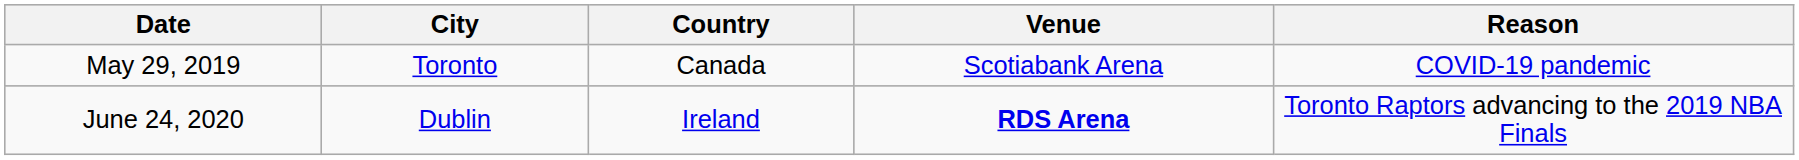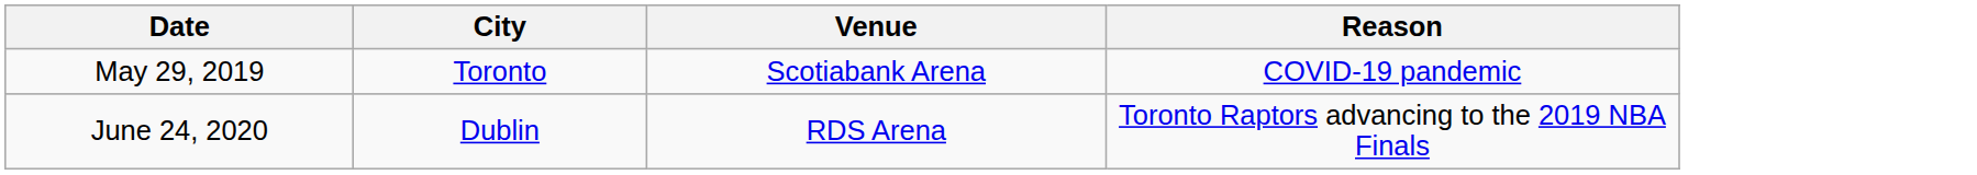 <table class="wikitable" style="text-align:center;">
 <tr>
 <th scope="col" style="width:12em;">Date</th>
 <th scope="col" style="width:10em;">City</th>
-<th scope="col" style="width:10em;">Country</th>
 <th scope="col" style="width:16em;">Venue</th>
 <th scope="col" style="width:20em;">Reason</th>
 </tr>
 <tr>
 <td>May 29, 2019</td>
 <td><a href='#'>Toronto</a></td>
-<td>Canada</td>
 <td><a href='#'>Scotiabank Arena</a></td>
 <td><a href='#'>COVID-19 pandemic</a></td>
 </tr>
 <tr>
 <td>June 24, 2020</td>
 <td><a href='#'>Dublin</a></td>
-<td><a href='#'>Ireland</a></td>
-<td><strong><a href='#'>RDS Arena</a></strong></td>
+<td><a href='#'>RDS Arena</a></td>
 <td><a href='#'>Toronto Raptors</a> advancing to the <a href='#'>2019 NBA Finals</a></td>
 </tr>
 </table>
